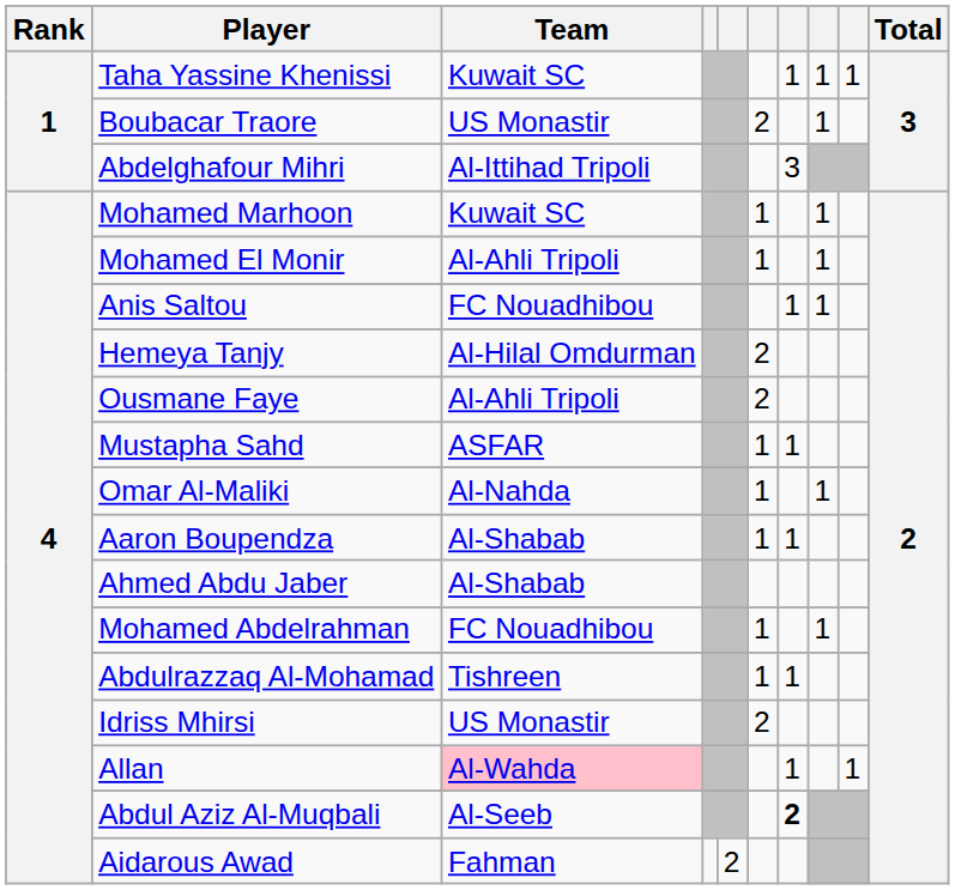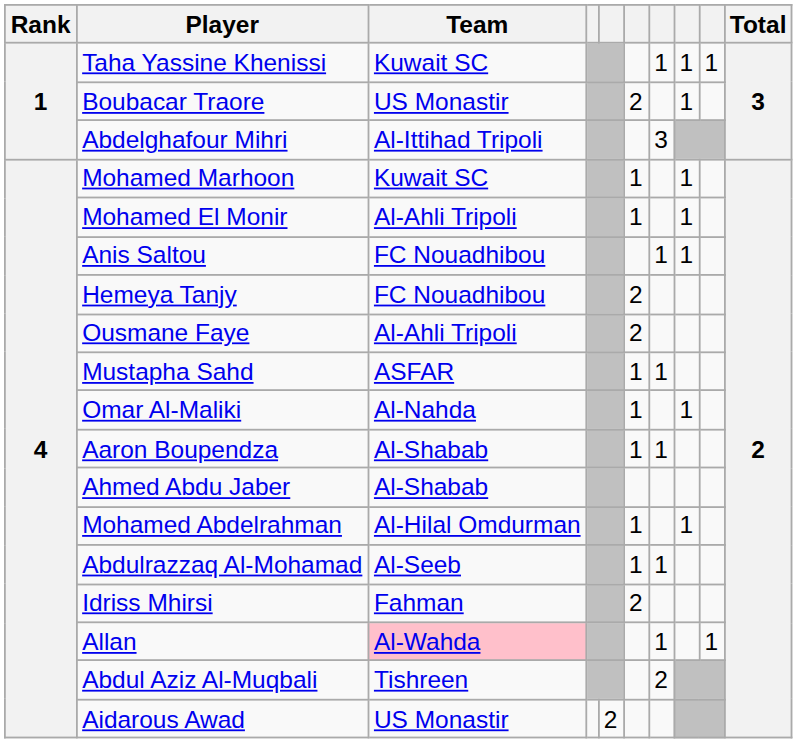 <table class="wikitable" style="text-align:center; font-size:85%">
 <tr>
 <th>Rank</th>
 <th>Player</th>
 <th>Team</th>
 <th></th>
 <th></th>
 <th></th>
 <th></th>
 <th></th>
 <th></th>
 <th>Total</th>
 </tr>
 <tr>
 <th rowspan="3">1</th>
 <td align=left> <a href='#'>Taha Yassine Khenissi</a></td>
 <td align=left> <a href='#'>Kuwait SC</a></td>
 <td bgcolor="silver" colspan=2></td>
 <td></td>
 <td>1</td>
 <td>1</td>
 <td>1</td>
 <th rowspan="3">3</th>
 </tr>
 <tr>
 <td align=left> <a href='#'> Boubacar Traore</a></td>
 <td align=left> <a href='#'>US Monastir</a></td>
 <td bgcolor="silver" colspan=2></td>
 <td>2</td>
 <td></td>
 <td>1</td>
 <td></td>
 </tr>
 <tr>
 <td align=left> <a href='#'>Abdelghafour Mihri</a></td>
 <td align=left> <a href='#'>Al-Ittihad Tripoli</a></td>
 <td bgcolor="silver" colspan=2></td>
 <td></td>
 <td>3</td>
 <td bgcolor="silver" colspan=2></td>
 </tr>
 <tr>
 <th rowspan="15">4</th>
 <td align=left> <a href='#'>Mohamed Marhoon</a></td>
 <td align=left> <a href='#'>Kuwait SC</a></td>
 <td bgcolor="silver" colspan=2></td>
 <td>1</td>
 <td></td>
 <td>1</td>
 <td></td>
 <th rowspan="15">2</th>
 </tr>
 <tr>
 <td align=left> <a href='#'>Mohamed El Monir</a></td>
 <td align=left> <a href='#'>Al-Ahli Tripoli</a></td>
 <td bgcolor="silver" colspan=2></td>
 <td>1</td>
 <td></td>
 <td>1</td>
 <td></td>
 </tr>
 <tr>
 <td align=left> <a href='#'>Anis Saltou</a></td>
 <td align=left> <a href='#'>FC Nouadhibou</a></td>
 <td bgcolor="silver" colspan=2></td>
 <td></td>
 <td>1</td>
 <td>1</td>
 <td></td>
 </tr>
 <tr>
 <td align=left> <a href='#'>Hemeya Tanjy</a></td>
-<td align=left> <a href='#'>Al-Hilal Omdurman</a></td>
+<td align=left> <a href='#'>FC Nouadhibou</a></td>
 <td bgcolor="silver" colspan=2></td>
 <td>2</td>
 <td></td>
 <td></td>
 <td></td>
 </tr>
 <tr>
 <td align=left> <a href='#'>Ousmane Faye</a></td>
 <td align=left> <a href='#'>Al-Ahli Tripoli</a></td>
 <td bgcolor="silver" colspan=2></td>
 <td>2</td>
 <td></td>
 <td></td>
 <td></td>
 </tr>
 <tr>
 <td align=left> <a href='#'>Mustapha Sahd</a></td>
 <td align=left> <a href='#'>ASFAR</a></td>
 <td bgcolor="silver" colspan=2></td>
 <td>1</td>
 <td>1</td>
 <td></td>
 <td></td>
 </tr>
 <tr>
 <td align=left> <a href='#'>Omar Al-Maliki</a></td>
 <td align=left> <a href='#'>Al-Nahda</a></td>
 <td bgcolor="silver" colspan=2></td>
 <td>1</td>
 <td></td>
 <td>1</td>
 <td></td>
 </tr>
 <tr>
 <td align=left> <a href='#'>Aaron Boupendza</a></td>
 <td align=left> <a href='#'>Al-Shabab</a></td>
 <td bgcolor="silver" colspan=2></td>
 <td>1</td>
 <td>1</td>
 <td></td>
 <td></td>
 </tr>
 <tr>
 <td align=left> <a href='#'>Ahmed Abdu Jaber</a></td>
 <td align=left> <a href='#'>Al-Shabab</a></td>
 <td bgcolor="silver" colspan=2></td>
 <td></td>
 <td></td>
 <td></td>
 <td></td>
 </tr>
 <tr>
 <td align=left> <a href='#'>Mohamed Abdelrahman</a></td>
-<td align=left> <a href='#'>FC Nouadhibou</a></td>
+<td align=left> <a href='#'>Al-Hilal Omdurman</a></td>
 <td bgcolor="silver" colspan=2></td>
 <td>1</td>
 <td></td>
 <td>1</td>
 <td></td>
 </tr>
 <tr>
 <td align=left> <a href='#'>Abdulrazzaq Al-Mohamad</a></td>
-<td align=left> <a href='#'>Tishreen</a></td>
+<td align=left> <a href='#'>Al-Seeb</a></td>
 <td bgcolor="silver" colspan=2></td>
 <td>1</td>
 <td>1</td>
 <td></td>
 <td></td>
 </tr>
 <tr>
 <td align=left> <a href='#'>Idriss Mhirsi</a></td>
-<td align=left> <a href='#'>US Monastir</a></td>
+<td align=left> <a href='#'>Fahman</a></td>
 <td bgcolor="silver" colspan=2></td>
 <td>2</td>
 <td></td>
 <td></td>
 <td></td>
 </tr>
 <tr>
 <td align=left> <a href='#'>Allan</a></td>
 <td align=left style="background: pink;"> <a href='#'>Al-Wahda</a></td>
 <td bgcolor="silver" colspan=2></td>
 <td></td>
 <td>1</td>
 <td></td>
 <td>1</td>
 </tr>
 <tr>
 <td align=left> <a href='#'>Abdul Aziz Al-Muqbali</a></td>
-<td align=left> <a href='#'>Al-Seeb</a></td>
+<td align=left> <a href='#'>Tishreen</a></td>
 <td bgcolor="silver" colspan=2></td>
 <td></td>
-<td><strong>2</strong></td>
+<td>2</td>
 <td bgcolor="silver" colspan=2></td>
 </tr>
 <tr>
 <td align=left> <a href='#'>Aidarous Awad</a></td>
-<td align=left> <a href='#'>Fahman</a></td>
+<td align=left> <a href='#'>US Monastir</a></td>
 <td></td>
 <td>2</td>
 <td></td>
 <td></td>
 <td bgcolor="silver" colspan=2></td>
 </tr>
 </table>
